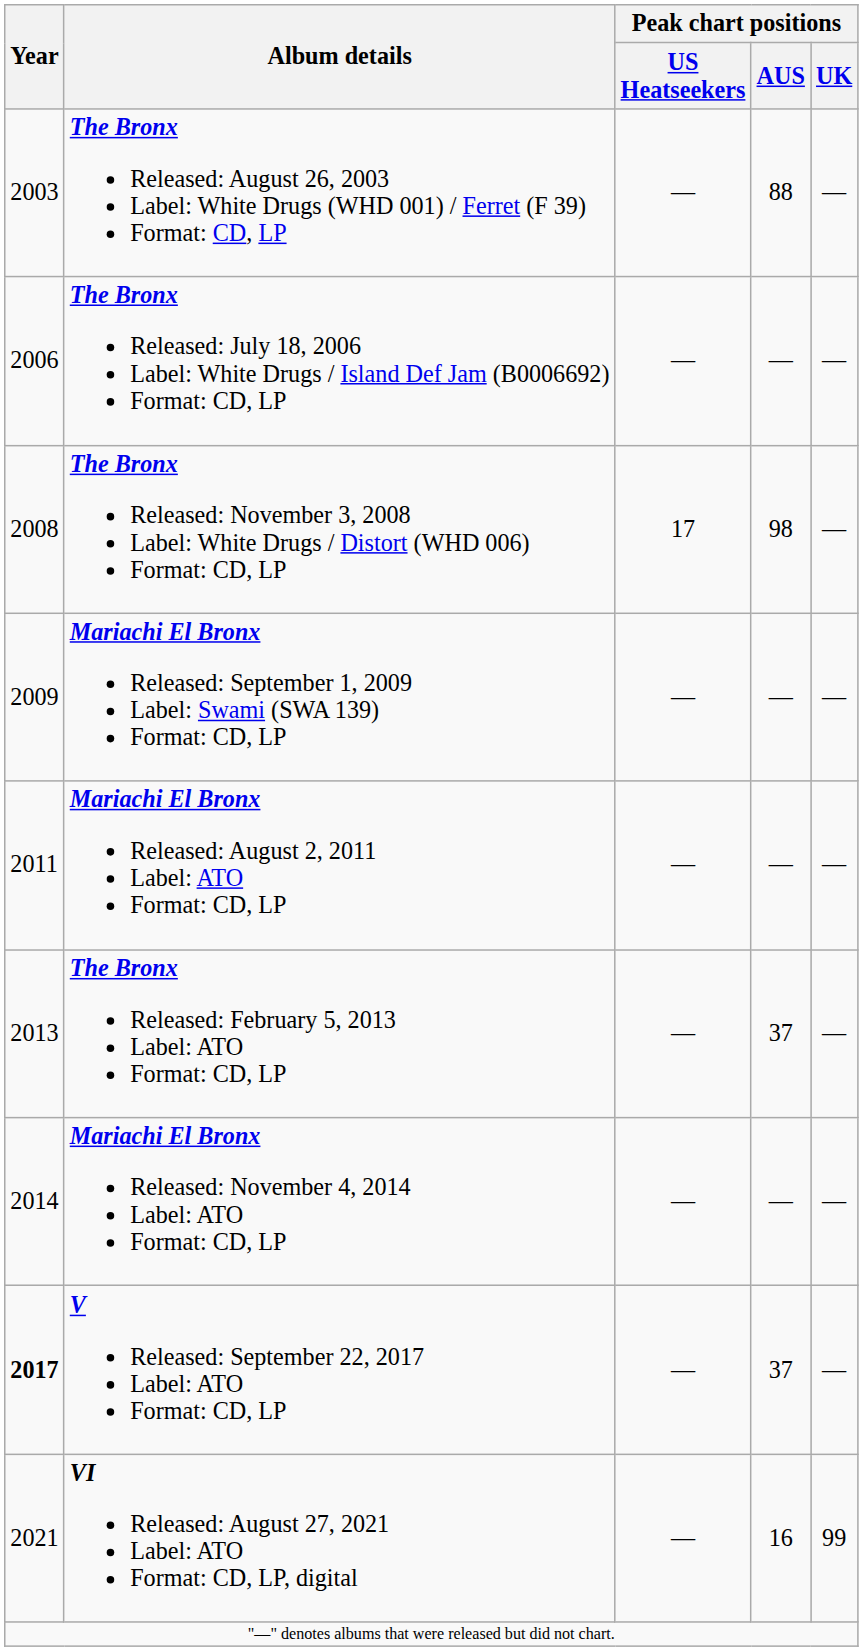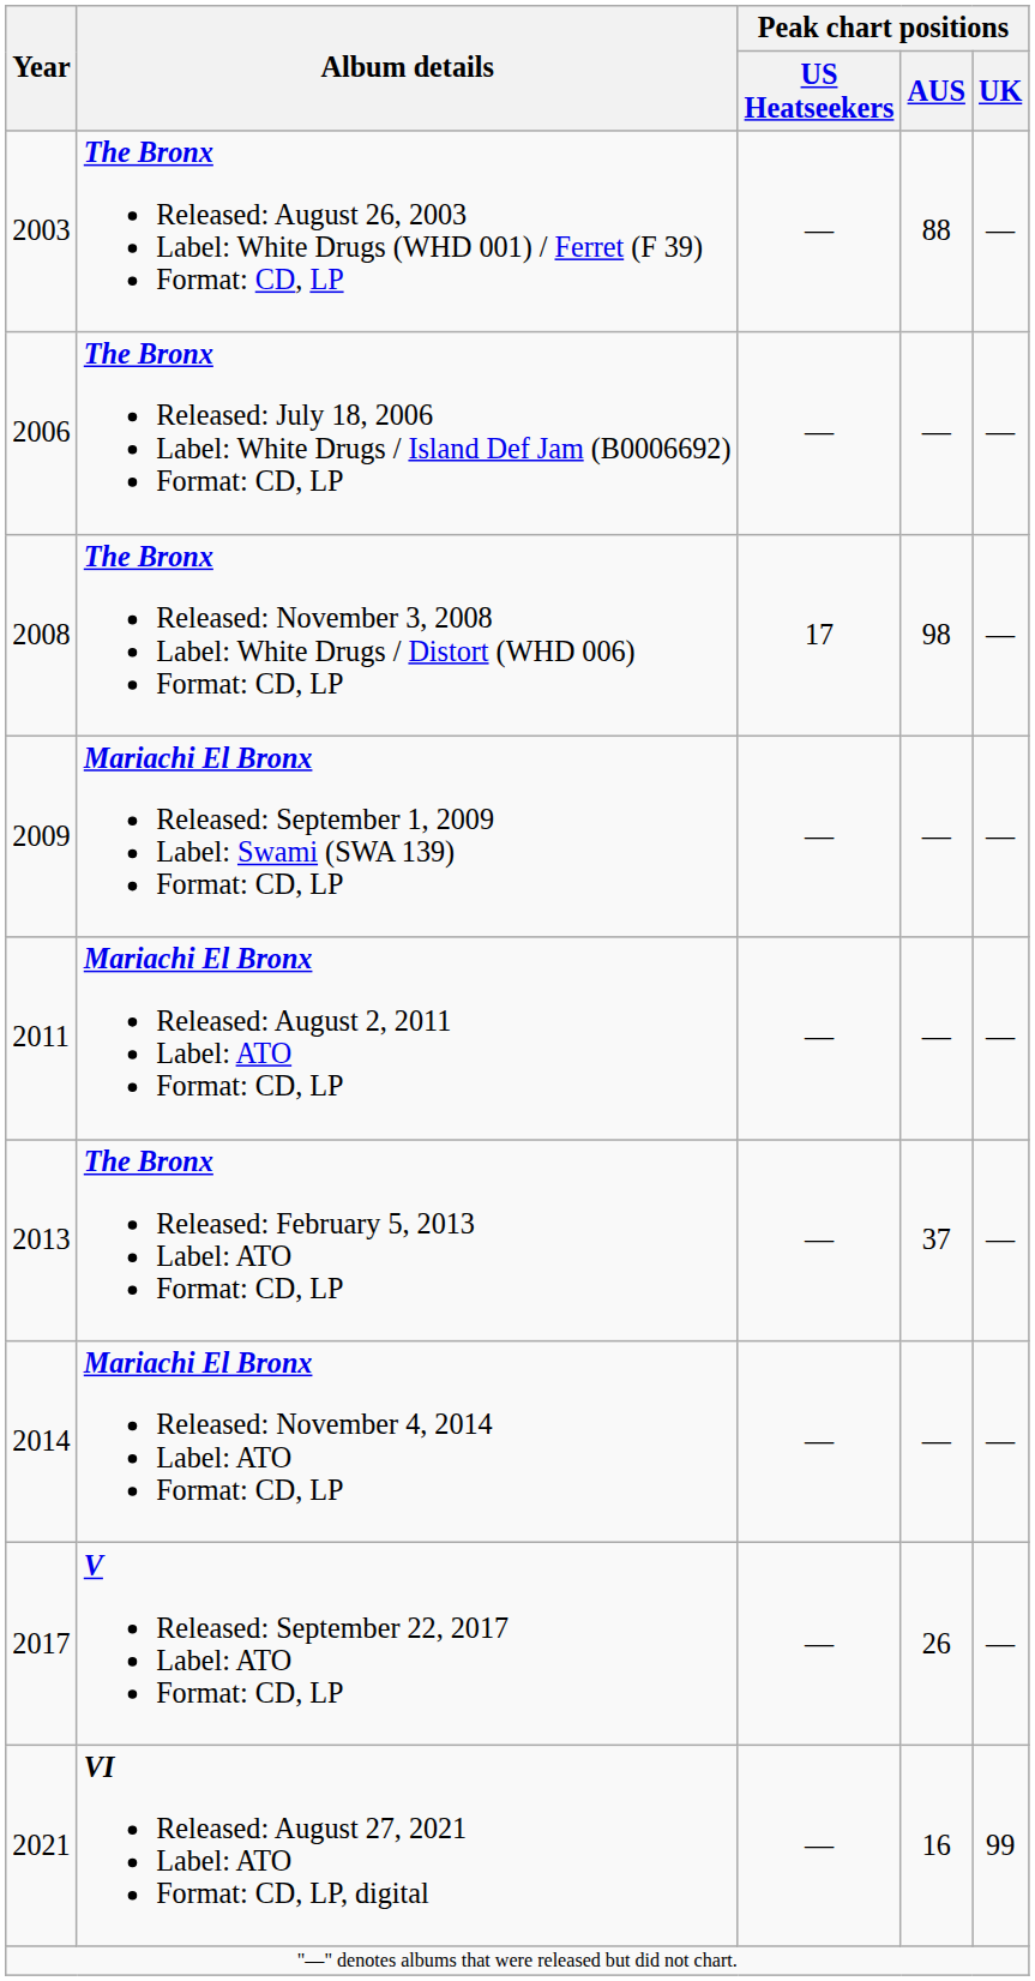 <table class ="wikitable">
 <tr>
 <th rowspan="2">Year</th>
 <th rowspan="2">Album details</th>
 <th colspan="3">Peak chart positions</th>
 </tr>
 <tr>
 <th align="center"><a href='#'>US<br>Heatseekers</a><br></th>
 <th align="center"><a href='#'>AUS</a><br></th>
 <th align="center"><a href='#'>UK</a><br></th>
 </tr>
 <tr>
 <td>2003</td>
 <td><strong><em><a href='#'>The Bronx</a></em></strong><br><ul><li>Released: August 26, 2003</li><li>Label: White Drugs (WHD 001) / <a href='#'>Ferret</a> (F 39)</li><li>Format: <a href='#'>CD</a>, <a href='#'>LP</a></li></ul></td>
 <td align="center">—</td>
 <td align="center">88</td>
 <td align="center">—</td>
 </tr>
 <tr>
 <td>2006</td>
 <td><strong><em><a href='#'>The Bronx</a></em></strong><br><ul><li>Released: July 18, 2006</li><li>Label: White Drugs / <a href='#'>Island Def Jam</a> (B0006692)</li><li>Format: CD, LP</li></ul></td>
 <td align="center">—</td>
 <td align="center">—</td>
 <td align="center">—</td>
 </tr>
 <tr>
 <td>2008</td>
 <td><strong><em><a href='#'>The Bronx</a></em></strong><br><ul><li>Released: November 3, 2008</li><li>Label: White Drugs / <a href='#'>Distort</a> (WHD 006)</li><li>Format: CD, LP</li></ul></td>
 <td align="center">17</td>
 <td align="center">98</td>
 <td align="center">—</td>
 </tr>
 <tr>
 <td>2009</td>
 <td><strong><em><a href='#'>Mariachi El Bronx</a></em></strong><br><ul><li>Released: September 1, 2009</li><li>Label: <a href='#'>Swami</a> (SWA 139)</li><li>Format: CD, LP</li></ul></td>
 <td align="center">—</td>
 <td align="center">—</td>
 <td align="center">—</td>
 </tr>
 <tr>
 <td>2011</td>
 <td><strong><em><a href='#'>Mariachi El Bronx</a></em></strong><br><ul><li>Released: August 2, 2011</li><li>Label: <a href='#'>ATO</a></li><li>Format: CD, LP</li></ul></td>
 <td align="center">—</td>
 <td align="center">—</td>
 <td align="center">—</td>
 </tr>
 <tr>
 <td>2013</td>
 <td><strong><em><a href='#'>The Bronx</a></em></strong><br><ul><li>Released: February 5, 2013</li><li>Label: ATO</li><li>Format: CD, LP</li></ul></td>
 <td align="center">—</td>
 <td align="center">37</td>
 <td align="center">—</td>
 </tr>
 <tr>
 <td>2014</td>
 <td><strong><em><a href='#'>Mariachi El Bronx</a></em></strong><br><ul><li>Released: November 4, 2014</li><li>Label: ATO</li><li>Format: CD, LP</li></ul></td>
 <td align="center">—</td>
 <td align="center">—</td>
 <td align="center">—</td>
 </tr>
 <tr>
-<td><strong>2017</strong></td>
+<td>2017</td>
 <td><strong><em><a href='#'>V</a></em></strong><br><ul><li>Released: September 22, 2017</li><li>Label: ATO</li><li>Format: CD, LP</li></ul></td>
 <td align="center">—</td>
-<td align="center">37</td>
+<td align="center">26</td>
 <td align="center">—</td>
 </tr>
 <tr>
 <td>2021</td>
 <td><strong><em>VI</em></strong><br><ul><li>Released: August 27, 2021</li><li>Label: ATO</li><li>Format: CD, LP, digital</li></ul></td>
 <td align="center">—</td>
 <td align="center">16</td>
 <td align="center">99</td>
 </tr>
 <tr>
 <td align="center" colspan="5" style="font-size: 8pt">"—" denotes albums that were released but did not chart.</td>
 </tr>
 </table>
